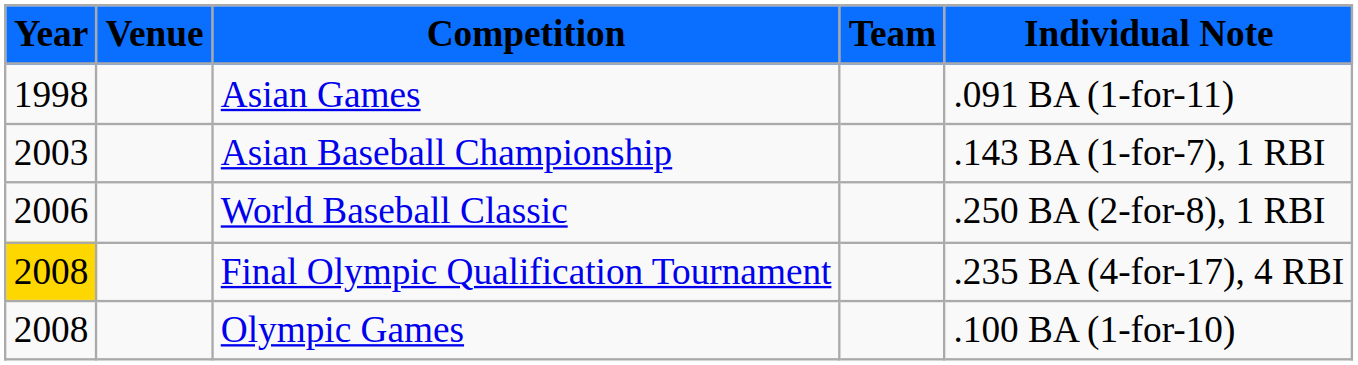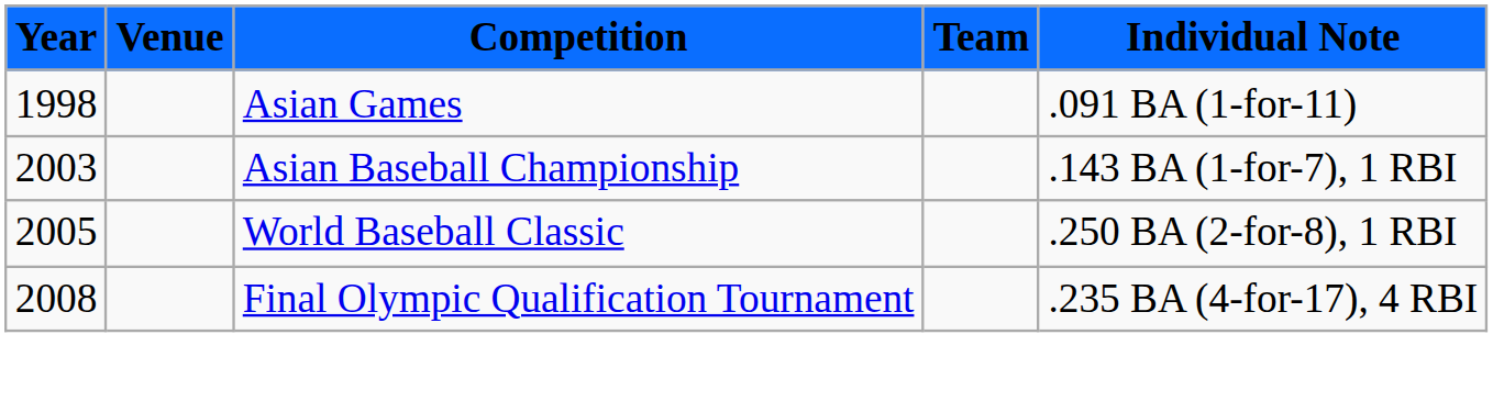 <table class="wikitable">
 <tr>
 <th style="background:#0A6EFF"><span>Year</span></th>
 <th style="background:#0A6EFF"><span>Venue</span></th>
 <th style="background:#0A6EFF"><span>Competition</span></th>
 <th style="background:#0A6EFF"><span>Team</span></th>
 <th style="background:#0A6EFF"><span>Individual Note</span></th>
 </tr>
 <tr>
 <td>1998</td>
 <td></td>
 <td><a href='#'>Asian Games</a></td>
 <td style="text-align:center"></td>
 <td>.091 BA (1-for-11)</td>
 </tr>
 <tr>
 <td>2003</td>
 <td></td>
 <td><a href='#'>Asian Baseball Championship</a></td>
 <td style="text-align:center"></td>
 <td>.143 BA (1-for-7), 1 RBI</td>
 </tr>
 <tr>
-<td>2006</td>
+<td>2005</td>
 <td></td>
 <td><a href='#'>World Baseball Classic</a></td>
 <td style="text-align:center"></td>
 <td>.250 BA (2-for-8), 1 RBI</td>
 </tr>
 <tr>
-<td style="background: gold;">2008</td>
+<td>2008</td>
 <td></td>
 <td><a href='#'>Final Olympic Qualification Tournament</a></td>
 <td style="text-align:center"></td>
 <td>.235 BA (4-for-17), 4 RBI</td>
 </tr>
-<tr>
-<td>2008</td>
-<td></td>
-<td><a href='#'>Olympic Games</a></td>
-<td style="text-align:center"></td>
-<td>.100 BA (1-for-10)</td>
-</tr>
 </table>
